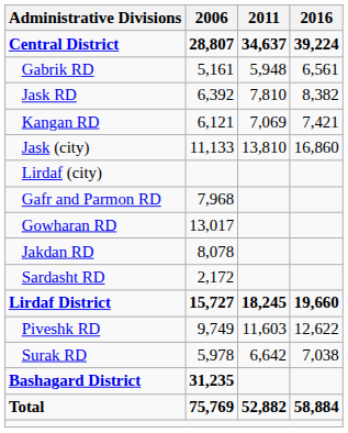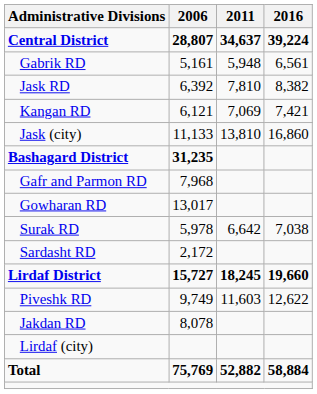 <table class="wikitable">
 <tr>
 <th>Administrative Divisions</th>
 <th>2006</th>
 <th>2011</th>
 <th>2016</th>
 </tr>
 <tr>
 <td><strong><a href='#'>Central District</a></strong></td>
 <td style="text-align: right;"><strong>28,807</strong></td>
 <td style="text-align: right;"><strong>34,637</strong></td>
 <td style="text-align: right;"><strong>39,224</strong></td>
 </tr>
 <tr>
 <td style="padding-left: 1em;"><a href='#'>Gabrik RD</a></td>
 <td style="text-align: right;">5,161</td>
 <td style="text-align: right;">5,948</td>
 <td style="text-align: right;">6,561</td>
 </tr>
 <tr>
 <td style="padding-left: 1em;"><a href='#'>Jask RD</a></td>
 <td style="text-align: right;">6,392</td>
 <td style="text-align: right;">7,810</td>
 <td style="text-align: right;">8,382</td>
 </tr>
 <tr>
 <td style="padding-left: 1em;"><a href='#'>Kangan RD</a></td>
 <td style="text-align: right;">6,121</td>
 <td style="text-align: right;">7,069</td>
 <td style="text-align: right;">7,421</td>
 </tr>
 <tr>
 <td style="padding-left: 1em;"><a href='#'>Jask</a> (city)</td>
 <td style="text-align: right;">11,133</td>
 <td style="text-align: right;">13,810</td>
 <td style="text-align: right;">16,860</td>
 </tr>
 <tr>
-<td style="padding-left: 1em;"><a href='#'>Lirdaf</a> (city)</td>
-<td style="text-align: right;"></td>
+<td><strong><a href='#'>Bashagard District</a></strong></td>
+<td style="text-align: right;"><strong>31,235</strong></td>
 <td style="text-align: right;"></td>
 <td style="text-align: right;"></td>
 </tr>
 <tr>
 <td style="padding-left: 1em;"><a href='#'>Gafr and Parmon RD</a></td>
 <td style="text-align: right;">7,968</td>
 <td style="text-align: right;"></td>
 <td style="text-align: right;"></td>
 </tr>
 <tr>
 <td style="padding-left: 1em;"><a href='#'>Gowharan RD</a></td>
 <td style="text-align: right;">13,017</td>
 <td style="text-align: right;"></td>
 <td style="text-align: right;"></td>
 </tr>
 <tr>
-<td style="padding-left: 1em;"><a href='#'>Jakdan RD</a></td>
-<td style="text-align: right;">8,078</td>
-<td style="text-align: right;"></td>
-<td style="text-align: right;"></td>
+<td style="padding-left: 1em;"><a href='#'>Surak RD</a></td>
+<td style="text-align: right;">5,978</td>
+<td style="text-align: right;">6,642</td>
+<td style="text-align: right;">7,038</td>
 </tr>
 <tr>
 <td style="padding-left: 1em;"><a href='#'>Sardasht RD</a></td>
 <td style="text-align: right;">2,172</td>
 <td style="text-align: right;"></td>
 <td style="text-align: right;"></td>
 </tr>
 <tr>
 <td><strong><a href='#'>Lirdaf District</a></strong></td>
 <td style="text-align: right;"><strong>15,727</strong></td>
 <td style="text-align: right;"><strong>18,245</strong></td>
 <td style="text-align: right;"><strong>19,660</strong></td>
 </tr>
 <tr>
 <td style="padding-left: 1em;"><a href='#'>Piveshk RD</a></td>
 <td style="text-align: right;">9,749</td>
 <td style="text-align: right;">11,603</td>
 <td style="text-align: right;">12,622</td>
 </tr>
 <tr>
-<td style="padding-left: 1em;"><a href='#'>Surak RD</a></td>
-<td style="text-align: right;">5,978</td>
-<td style="text-align: right;">6,642</td>
-<td style="text-align: right;">7,038</td>
+<td style="padding-left: 1em;"><a href='#'>Jakdan RD</a></td>
+<td style="text-align: right;">8,078</td>
+<td style="text-align: right;"></td>
+<td style="text-align: right;"></td>
 </tr>
 <tr>
-<td><strong><a href='#'>Bashagard District</a></strong></td>
-<td style="text-align: right;"><strong>31,235</strong></td>
+<td style="padding-left: 1em;"><a href='#'>Lirdaf</a> (city)</td>
+<td style="text-align: right;"></td>
 <td style="text-align: right;"></td>
 <td style="text-align: right;"></td>
 </tr>
 <tr>
 <td><strong>Total</strong></td>
 <td style="text-align: right;"><strong>75,769</strong></td>
 <td style="text-align: right;"><strong>52,882</strong></td>
 <td style="text-align: right;"><strong>58,884</strong></td>
 </tr>
 <tr>
 <td colspan=4></td>
 </tr>
 </table>
